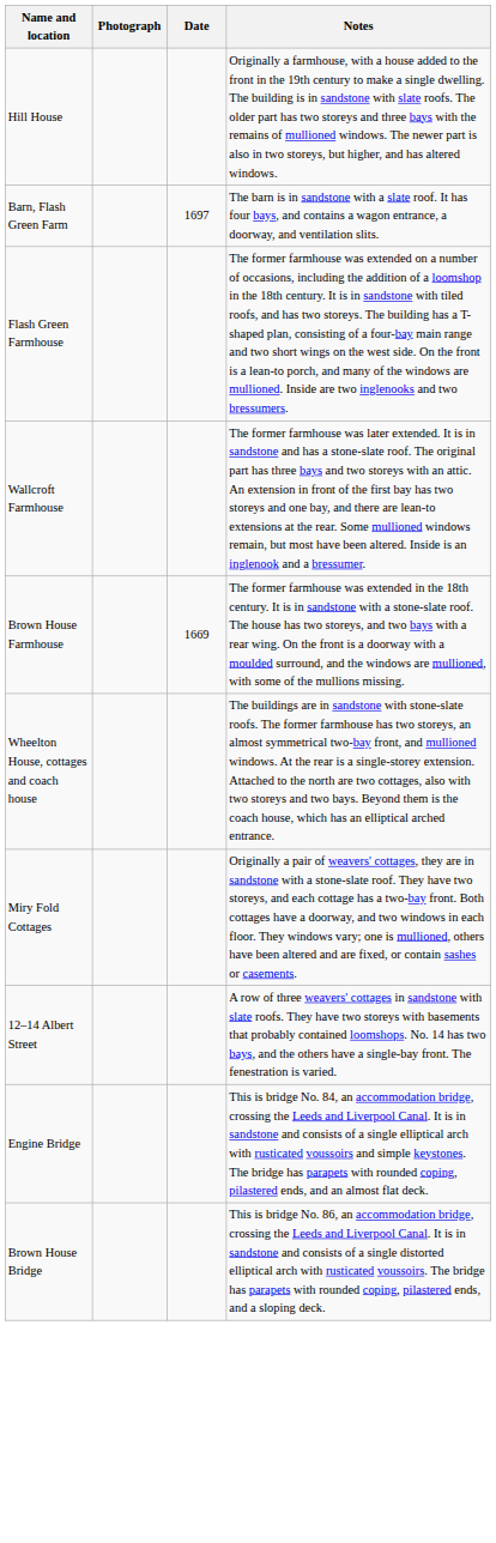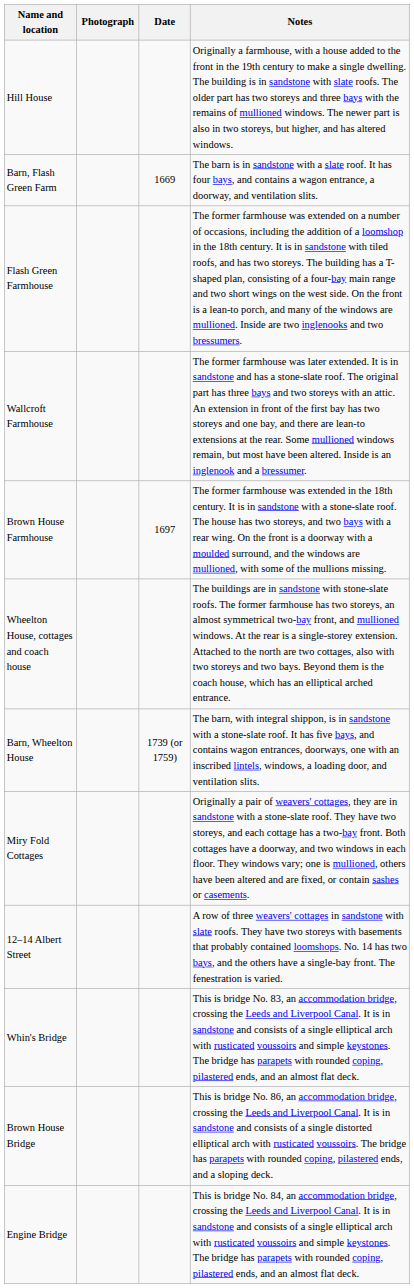 <table class="wikitable sortable plainrowheaders" style="width:100%;border:0px;text-align:left;line-height:150%;">
 <tr>
 <th scope="col"  style="width:150px">Name and location</th>
 <th scope="col"  style="width:100px" class="unsortable">Photograph</th>
 <th scope="col"  style="width:120px">Date</th>
 <th scope="col"  style="width:650px" class="unsortable">Notes</th>
 </tr>
 <tr>
 <td>Hill House<br><small></small></td>
 <td></td>
 <td align="center"></td>
 <td>Originally a farmhouse, with a house added to the front in the 19th century to make a single dwelling.  The building is in <a href='#'>sandstone</a> with <a href='#'>slate</a> roofs.  The older part has two storeys and three <a href='#'>bays</a> with the remains of <a href='#'>mullioned</a> windows.  The newer part is also in two storeys, but higher, and has altered windows.</td>
 </tr>
 <tr>
 <td>Barn, Flash Green Farm<br><small></small></td>
 <td></td>
-<td align="center">1697</td>
+<td align="center">1669</td>
 <td>The barn is in <a href='#'>sandstone</a> with a <a href='#'>slate</a> roof.  It has four <a href='#'>bays</a>, and contains a wagon entrance, a doorway, and ventilation slits.</td>
 </tr>
 <tr>
 <td>Flash Green Farmhouse<br><small></small></td>
 <td></td>
 <td align="center"></td>
 <td>The former farmhouse was extended on a number of occasions, including the addition of a <a href='#'>loomshop</a> in the 18th century.  It is in <a href='#'>sandstone</a> with tiled roofs, and has two storeys.  The building has a T-shaped plan, consisting of a four-<a href='#'>bay</a> main range and two short wings on the west side.  On the front is a lean-to porch, and many of the windows are <a href='#'>mullioned</a>.  Inside are two <a href='#'>inglenooks</a> and two <a href='#'>bressumers</a>.</td>
 </tr>
 <tr>
 <td>Wallcroft Farmhouse<br><small></small></td>
 <td></td>
 <td align="center"></td>
 <td>The former farmhouse was later extended.  It is in <a href='#'>sandstone</a> and has a stone-slate roof.  The original part has three <a href='#'>bays</a> and two storeys with an attic.  An extension in front of the first bay has two storeys and one bay, and there are lean-to extensions at the rear.  Some <a href='#'>mullioned</a> windows remain, but most have been altered.  Inside is an <a href='#'>inglenook</a> and a <a href='#'>bressumer</a>.</td>
 </tr>
 <tr>
 <td>Brown House Farmhouse<br><small></small></td>
 <td></td>
-<td align="center">1669</td>
+<td align="center">1697</td>
 <td>The former farmhouse was extended in the 18th century.  It is in <a href='#'>sandstone</a> with a stone-slate roof.  The house has two storeys, and two <a href='#'>bays</a> with a rear wing.  On the front is a doorway with a <a href='#'>moulded</a> surround, and the windows are <a href='#'>mullioned</a>, with some of the mullions missing.</td>
 </tr>
 <tr>
 <td>Wheelton House, cottages and coach house<br><small></small></td>
 <td></td>
 <td align="center"></td>
 <td>The buildings are in <a href='#'>sandstone</a> with stone-slate roofs.  The former farmhouse has two storeys, an almost symmetrical two-<a href='#'>bay</a> front, and <a href='#'>mullioned</a> windows.  At the rear is a single-storey extension.  Attached to the north are two cottages, also with two storeys and two bays.  Beyond them is the coach house, which has an elliptical arched entrance.</td>
+</tr>
+<tr>
+<td>Barn, Wheelton House<br><small></small></td>
+<td></td>
+<td align="center">1739 (or 1759)</td>
+<td>The barn, with integral shippon, is in <a href='#'>sandstone</a> with a stone-slate roof.  It has five <a href='#'>bays</a>, and contains wagon entrances, doorways, one with an inscribed <a href='#'>lintels</a>, windows, a loading door, and ventilation slits.</td>
 </tr>
 <tr>
 <td>Miry Fold Cottages<br><small></small></td>
 <td></td>
 <td align="center"></td>
 <td>Originally a pair of <a href='#'>weavers' cottages</a>, they are in <a href='#'>sandstone</a> with a stone-slate roof.  They have two storeys, and each cottage has a two-<a href='#'>bay</a> front.  Both cottages have a doorway, and two windows in each floor.  They windows vary; one is <a href='#'>mullioned</a>, others have been altered and are fixed, or contain <a href='#'>sashes</a> or <a href='#'>casements</a>.</td>
 </tr>
 <tr>
 <td>12–14 Albert Street<br><small></small></td>
 <td></td>
 <td align="center"></td>
 <td>A row of three <a href='#'>weavers' cottages</a> in <a href='#'>sandstone</a> with <a href='#'>slate</a> roofs.  They have two storeys with basements that probably contained <a href='#'>loomshops</a>.  No. 14 has two <a href='#'>bays</a>, and the others have a single-bay front.  The fenestration is varied.</td>
 </tr>
 <tr>
-<td>Engine Bridge<br><small></small></td>
+<td>Whin's Bridge<br><small></small></td>
 <td></td>
 <td align="center"></td>
-<td>This is bridge No. 84, an <a href='#'>accommodation bridge</a>, crossing the <a href='#'>Leeds and Liverpool Canal</a>.  It is in <a href='#'>sandstone</a> and consists of a single elliptical arch with <a href='#'>rusticated</a> <a href='#'>voussoirs</a> and simple <a href='#'>keystones</a>.  The bridge has <a href='#'>parapets</a> with rounded <a href='#'>coping</a>, <a href='#'>pilastered</a> ends, and an almost flat deck.</td>
+<td>This is bridge No. 83, an <a href='#'>accommodation bridge</a>, crossing the <a href='#'>Leeds and Liverpool Canal</a>.  It is in <a href='#'>sandstone</a> and consists of a single elliptical arch with <a href='#'>rusticated</a> <a href='#'>voussoirs</a> and simple <a href='#'>keystones</a>.  The bridge has <a href='#'>parapets</a> with rounded <a href='#'>coping</a>, <a href='#'>pilastered</a> ends, and an almost flat deck.</td>
 </tr>
 <tr>
 <td>Brown House Bridge<br><small></small></td>
 <td></td>
 <td align="center"></td>
 <td>This is bridge No. 86, an <a href='#'>accommodation bridge</a>, crossing the <a href='#'>Leeds and Liverpool Canal</a>.  It is in <a href='#'>sandstone</a> and consists of a single distorted elliptical arch with <a href='#'>rusticated</a> <a href='#'>voussoirs</a>.  The bridge has <a href='#'>parapets</a> with rounded <a href='#'>coping</a>, <a href='#'>pilastered</a> ends, and a sloping deck.</td>
 </tr>
 <tr>
+<td>Engine Bridge<br><small></small></td>
+<td></td>
+<td align="center"></td>
+<td>This is bridge No. 84, an <a href='#'>accommodation bridge</a>, crossing the <a href='#'>Leeds and Liverpool Canal</a>.  It is in <a href='#'>sandstone</a> and consists of a single elliptical arch with <a href='#'>rusticated</a> <a href='#'>voussoirs</a> and simple <a href='#'>keystones</a>.  The bridge has <a href='#'>parapets</a> with rounded <a href='#'>coping</a>, <a href='#'>pilastered</a> ends, and an almost flat deck.</td>
+</tr>
+<tr>
 </tr>
 </table>
